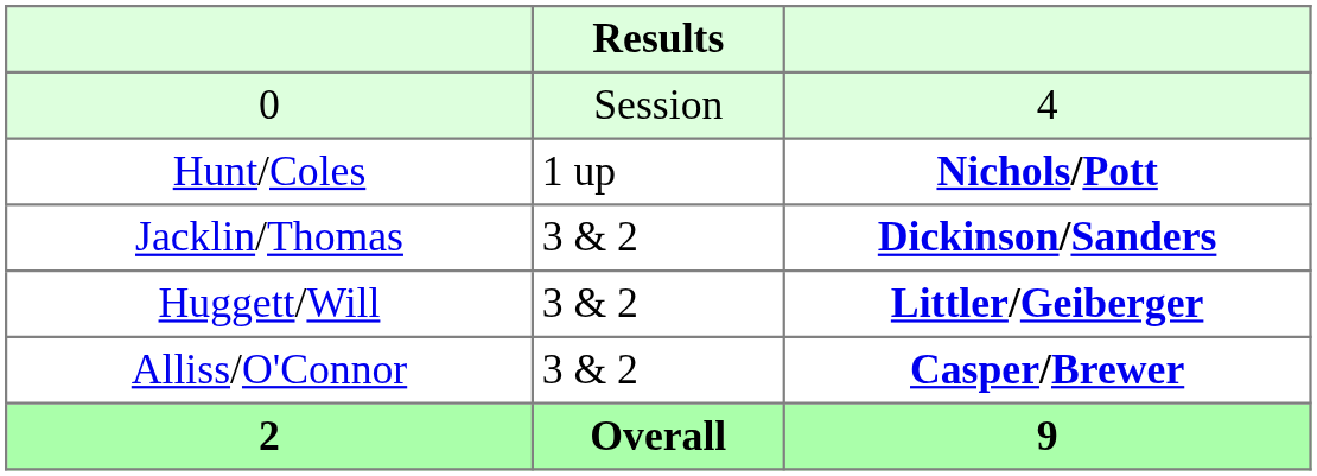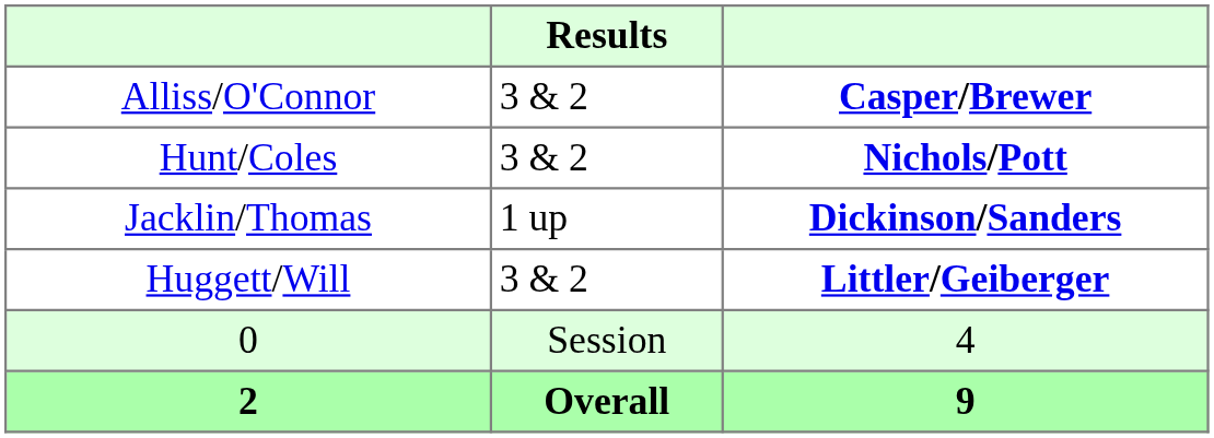 <table border="1" cellpadding="3" style="border-collapse:collapse; text-align:center;">
 <tr style="background:#dfd;">
 <th style="width:12em;"></th>
 <th style="width:5.5em;">Results</th>
 <th style="width:12em;"></th>
 </tr>
-<tr style="background:#dfd;">
-<td>0</td>
-<td>Session</td>
-<td>4</td>
+<tr>
+<td><a href='#'>Alliss</a>/<a href='#'>O'Connor</a></td>
+<td align=left> 3 & 2</td>
+<td><strong><a href='#'>Casper</a>/<a href='#'>Brewer</a></strong></td>
 </tr>
 <tr>
 <td><a href='#'>Hunt</a>/<a href='#'>Coles</a></td>
-<td align=left> 1 up</td>
+<td align=left> 3 & 2</td>
 <td><strong><a href='#'>Nichols</a>/<a href='#'>Pott</a></strong></td>
 </tr>
 <tr>
 <td><a href='#'>Jacklin</a>/<a href='#'>Thomas</a></td>
-<td align=left> 3 & 2</td>
+<td align=left> 1 up</td>
 <td><strong><a href='#'>Dickinson</a>/<a href='#'>Sanders</a></strong></td>
 </tr>
 <tr>
 <td><a href='#'>Huggett</a>/<a href='#'>Will</a></td>
 <td align=left> 3 & 2</td>
 <td><strong><a href='#'>Littler</a>/<a href='#'>Geiberger</a></strong></td>
 </tr>
-<tr>
-<td><a href='#'>Alliss</a>/<a href='#'>O'Connor</a></td>
-<td align=left> 3 & 2</td>
-<td><strong><a href='#'>Casper</a>/<a href='#'>Brewer</a></strong></td>
+<tr style="background:#dfd;">
+<td>0</td>
+<td>Session</td>
+<td>4</td>
 </tr>
 <tr style="background:#afa;">
 <th>2</th>
 <th>Overall</th>
 <th>9</th>
 </tr>
 </table>
